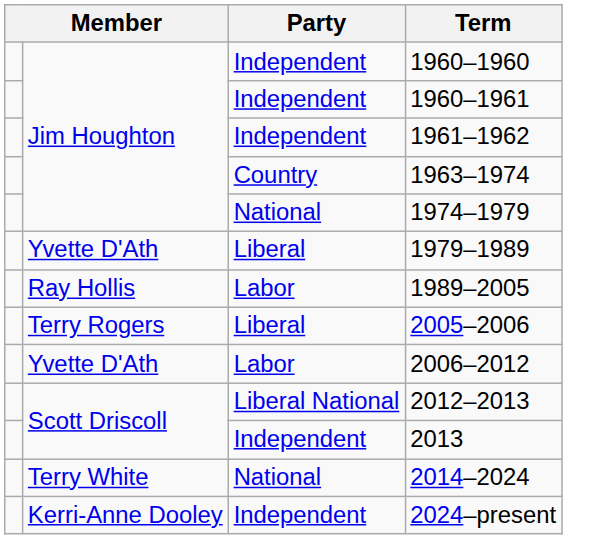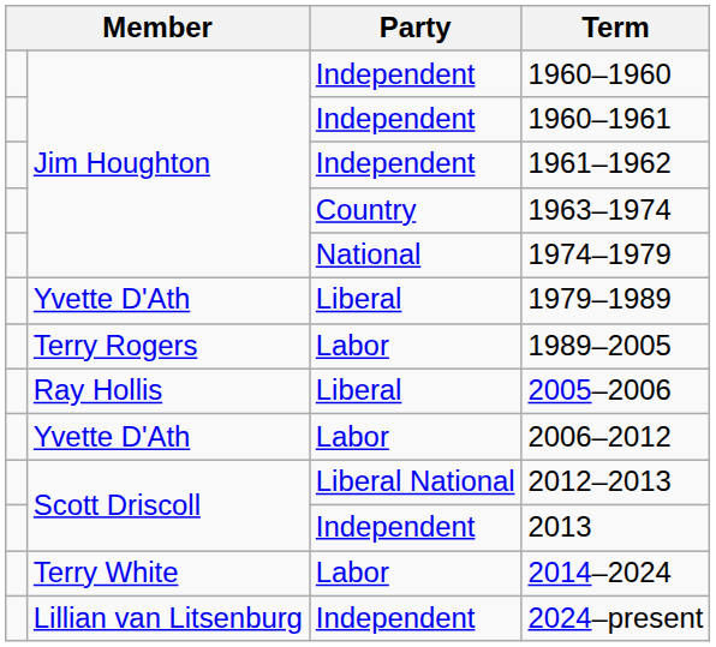 <table class="wikitable">
 <tr>
 <th colspan="2">Member</th>
 <th>Party</th>
 <th>Term</th>
 </tr>
 <tr>
 <td> </td>
 <td rowspan=5><a href='#'>Jim Houghton</a></td>
 <td><a href='#'>Independent</a></td>
 <td>1960–1960</td>
 </tr>
 <tr>
 <td> </td>
 <td><a href='#'>Independent</a></td>
 <td>1960–1961</td>
 </tr>
 <tr>
 <td> </td>
 <td><a href='#'>Independent</a></td>
 <td>1961–1962</td>
 </tr>
 <tr>
 <td> </td>
 <td><a href='#'>Country</a></td>
 <td>1963–1974</td>
 </tr>
 <tr>
 <td> </td>
 <td><a href='#'>National</a></td>
 <td>1974–1979</td>
 </tr>
 <tr>
 <td> </td>
 <td><a href='#'>Yvette D'Ath</a></td>
 <td><a href='#'>Liberal</a></td>
 <td>1979–1989</td>
 </tr>
 <tr>
 <td> </td>
-<td><a href='#'>Ray Hollis</a></td>
+<td><a href='#'>Terry Rogers</a></td>
 <td><a href='#'>Labor</a></td>
 <td>1989–2005</td>
 </tr>
 <tr>
 <td> </td>
-<td><a href='#'>Terry Rogers</a></td>
+<td><a href='#'>Ray Hollis</a></td>
 <td><a href='#'>Liberal</a></td>
 <td><a href='#'>2005</a>–2006</td>
 </tr>
 <tr>
 <td> </td>
 <td><a href='#'>Yvette D'Ath</a></td>
 <td><a href='#'>Labor</a></td>
 <td>2006–2012</td>
 </tr>
 <tr>
 <td> </td>
 <td rowspan=2><a href='#'>Scott Driscoll</a></td>
 <td><a href='#'>Liberal National</a></td>
 <td>2012–2013</td>
 </tr>
 <tr>
 <td> </td>
 <td><a href='#'>Independent</a></td>
 <td>2013</td>
 </tr>
 <tr>
 <td> </td>
 <td><a href='#'>Terry White</a></td>
-<td><a href='#'>National</a></td>
+<td><a href='#'>Labor</a></td>
 <td><a href='#'>2014</a>–2024</td>
 </tr>
 <tr>
 <td> </td>
-<td><a href='#'>Kerri-Anne Dooley</a></td>
+<td><a href='#'>Lillian van Litsenburg</a></td>
 <td><a href='#'>Independent</a></td>
 <td><a href='#'>2024</a>–present</td>
 </tr>
 </table>
